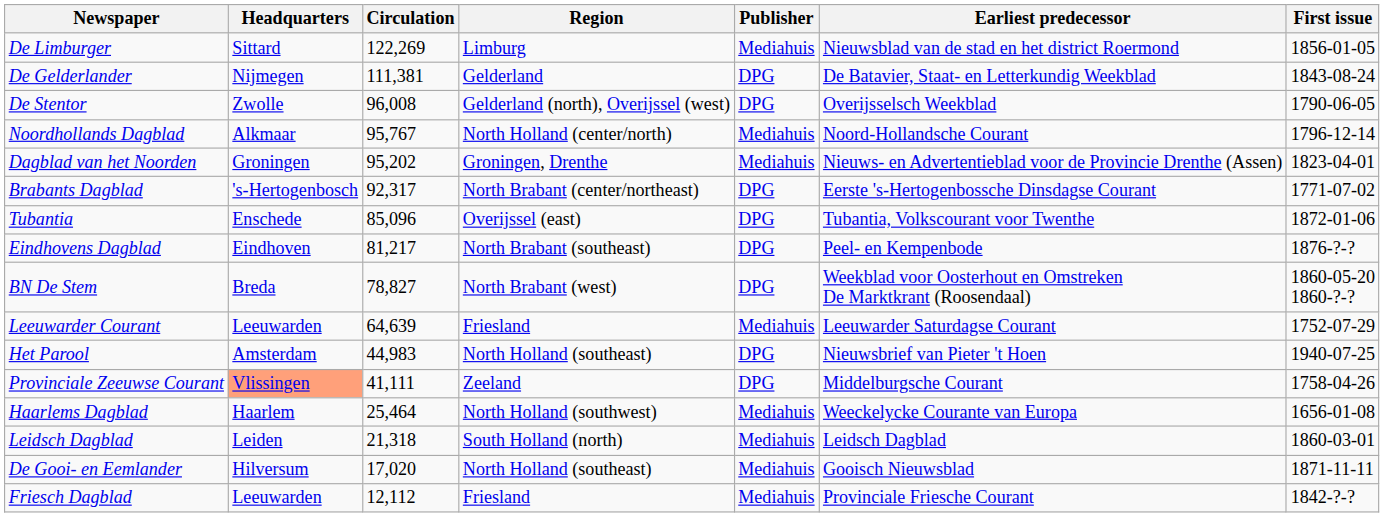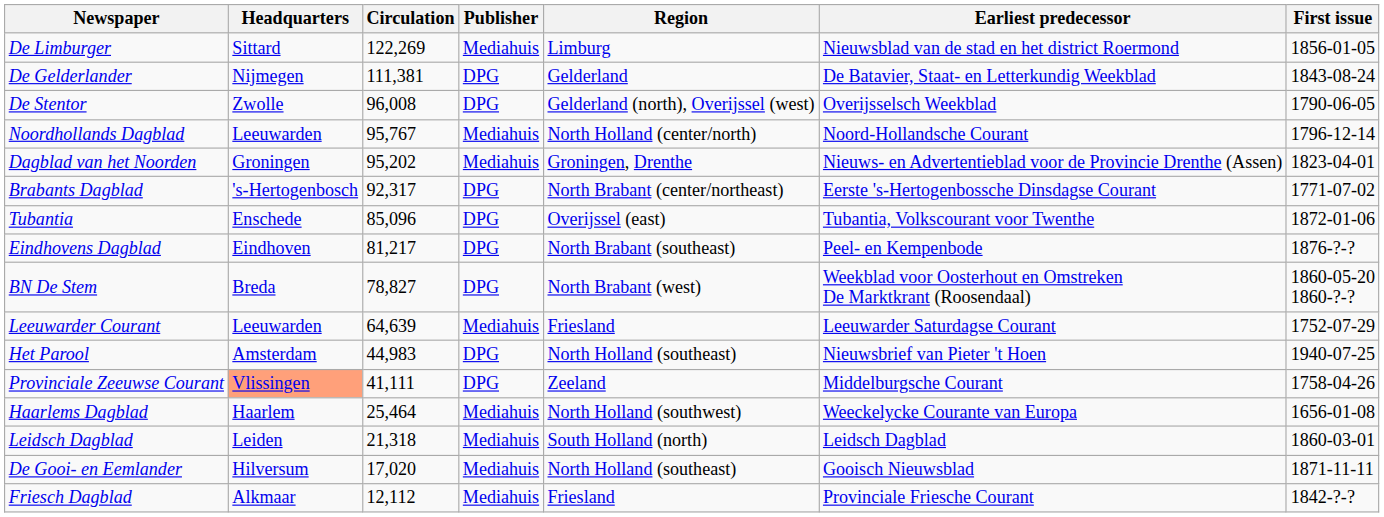 <table class="wikitable">
 <tr>
 <th>Newspaper</th>
 <th>Headquarters</th>
 <th>Circulation</th>
+<th>Publisher</th>
 <th>Region</th>
-<th>Publisher</th>
 <th>Earliest predecessor</th>
 <th>First issue</th>
 </tr>
 <tr>
 <td><em><a href='#'>De Limburger</a></em></td>
 <td><a href='#'>Sittard</a></td>
 <td>122,269</td>
+<td><a href='#'>Mediahuis</a></td>
 <td><a href='#'>Limburg</a></td>
-<td><a href='#'>Mediahuis</a></td>
 <td><a href='#'>Nieuwsblad van de stad en het district Roermond</a></td>
 <td>1856‑01‑05</td>
 </tr>
 <tr>
 <td><em><a href='#'>De Gelderlander</a></em></td>
 <td><a href='#'>Nijmegen</a></td>
 <td>111,381</td>
+<td><a href='#'>DPG</a></td>
 <td><a href='#'>Gelderland</a></td>
-<td><a href='#'>DPG</a></td>
 <td><a href='#'>De Batavier, Staat- en Letterkundig Weekblad</a></td>
 <td>1843‑08‑24</td>
 </tr>
 <tr>
 <td><em><a href='#'>De Stentor</a></em></td>
 <td><a href='#'>Zwolle</a></td>
 <td>96,008</td>
+<td><a href='#'>DPG</a></td>
 <td><a href='#'>Gelderland</a> (north), <a href='#'>Overijssel</a> (west)</td>
-<td><a href='#'>DPG</a></td>
 <td><a href='#'>Overijsselsch Weekblad</a></td>
 <td>1790‑06‑05</td>
 </tr>
 <tr>
 <td><em><a href='#'>Noordhollands Dagblad</a></em></td>
-<td><a href='#'>Alkmaar</a></td>
+<td><a href='#'>Leeuwarden</a></td>
 <td>95,767</td>
+<td><a href='#'>Mediahuis</a></td>
 <td><a href='#'>North Holland</a> (center/north)</td>
-<td><a href='#'>Mediahuis</a></td>
 <td><a href='#'>Noord-Hollandsche Courant</a></td>
 <td>1796‑12‑14</td>
 </tr>
 <tr>
 <td><em><a href='#'>Dagblad van het Noorden</a></em></td>
 <td><a href='#'>Groningen</a></td>
 <td>95,202</td>
+<td><a href='#'>Mediahuis</a></td>
 <td><a href='#'>Groningen</a>, <a href='#'>Drenthe</a></td>
-<td><a href='#'>Mediahuis</a></td>
 <td><a href='#'>Nieuws- en Advertentieblad voor de Provincie Drenthe</a> (Assen)</td>
 <td>1823‑04‑01</td>
 </tr>
 <tr>
 <td><em><a href='#'>Brabants Dagblad</a></em></td>
 <td><a href='#'>'s-Hertogenbosch</a></td>
 <td>92,317</td>
+<td><a href='#'>DPG</a></td>
 <td><a href='#'>North Brabant</a> (center/northeast)</td>
-<td><a href='#'>DPG</a></td>
 <td><a href='#'>Eerste 's-Hertogenbossche Dinsdagse Courant</a></td>
 <td>1771‑07‑02</td>
 </tr>
 <tr>
 <td><a href='#'><em>Tubantia</em></a></td>
 <td><a href='#'>Enschede</a></td>
 <td>85,096</td>
+<td><a href='#'>DPG</a></td>
 <td><a href='#'>Overijssel</a> (east)</td>
-<td><a href='#'>DPG</a></td>
 <td><a href='#'>Tubantia, Volkscourant voor Twenthe</a></td>
 <td>1872‑01‑06</td>
 </tr>
 <tr>
 <td><em><a href='#'>Eindhovens Dagblad</a></em></td>
 <td><a href='#'>Eindhoven</a></td>
 <td>81,217</td>
+<td><a href='#'>DPG</a></td>
 <td><a href='#'>North Brabant</a> (southeast)</td>
-<td><a href='#'>DPG</a></td>
 <td><a href='#'>Peel- en Kempenbode</a></td>
 <td>1876‑?‑?</td>
 </tr>
 <tr>
 <td><em><a href='#'>BN De Stem</a></em></td>
 <td><a href='#'>Breda</a></td>
 <td>78,827</td>
+<td><a href='#'>DPG</a></td>
 <td><a href='#'>North Brabant</a> (west)</td>
-<td><a href='#'>DPG</a></td>
 <td><a href='#'>Weekblad voor Oosterhout en Omstreken</a><br><a href='#'>De Marktkrant</a> (Roosendaal)</td>
 <td>1860‑05‑20<br>1860‑?‑?</td>
 </tr>
 <tr>
 <td><em><a href='#'>Leeuwarder Courant</a></em></td>
 <td><a href='#'>Leeuwarden</a></td>
 <td>64,639</td>
+<td><a href='#'>Mediahuis</a></td>
 <td><a href='#'>Friesland</a></td>
-<td><a href='#'>Mediahuis</a></td>
 <td><a href='#'>Leeuwarder Saturdagse Courant</a></td>
 <td>1752‑07‑29</td>
 </tr>
 <tr>
 <td><em><a href='#'>Het Parool</a></em></td>
 <td><a href='#'>Amsterdam</a></td>
 <td>44,983</td>
+<td><a href='#'>DPG</a></td>
 <td><a href='#'>North Holland</a> (southeast)</td>
-<td><a href='#'>DPG</a></td>
 <td><a href='#'>Nieuwsbrief van Pieter 't Hoen</a></td>
 <td>1940‑07‑25</td>
 </tr>
 <tr>
 <td><em><a href='#'>Provinciale Zeeuwse Courant</a></em></td>
 <td style="background: lightsalmon;"><a href='#'>Vlissingen</a></td>
 <td>41,111</td>
+<td><a href='#'>DPG</a></td>
 <td><a href='#'>Zeeland</a></td>
-<td><a href='#'>DPG</a></td>
 <td><a href='#'>Middelburgsche Courant</a></td>
 <td>1758-04-26</td>
 </tr>
 <tr>
 <td><em><a href='#'>Haarlems Dagblad</a></em></td>
 <td><a href='#'>Haarlem</a></td>
 <td>25,464</td>
+<td><a href='#'>Mediahuis</a></td>
 <td><a href='#'>North Holland</a> (southwest)</td>
-<td><a href='#'>Mediahuis</a></td>
 <td><a href='#'>Weeckelycke Courante van Europa</a></td>
 <td>1656-01-08</td>
 </tr>
 <tr>
 <td><em><a href='#'>Leidsch Dagblad</a></em></td>
 <td><a href='#'>Leiden</a></td>
 <td>21,318</td>
+<td><a href='#'>Mediahuis</a></td>
 <td><a href='#'>South Holland</a> (north)</td>
-<td><a href='#'>Mediahuis</a></td>
 <td><a href='#'>Leidsch Dagblad</a></td>
 <td>1860-03-01</td>
 </tr>
 <tr>
 <td><em><a href='#'>De Gooi- en Eemlander</a></em></td>
 <td><a href='#'>Hilversum</a></td>
 <td>17,020</td>
+<td><a href='#'>Mediahuis</a></td>
 <td><a href='#'>North Holland</a> (southeast)</td>
-<td><a href='#'>Mediahuis</a></td>
 <td><a href='#'>Gooisch Nieuwsblad</a></td>
 <td>1871-11-11</td>
 </tr>
 <tr>
 <td><em><a href='#'>Friesch Dagblad</a></em></td>
-<td><a href='#'>Leeuwarden</a></td>
+<td><a href='#'>Alkmaar</a></td>
 <td>12,112</td>
+<td><a href='#'>Mediahuis</a></td>
 <td><a href='#'>Friesland</a></td>
-<td><a href='#'>Mediahuis</a></td>
 <td><a href='#'>Provinciale Friesche Courant</a></td>
 <td>1842-?-?</td>
 </tr>
 </table>
